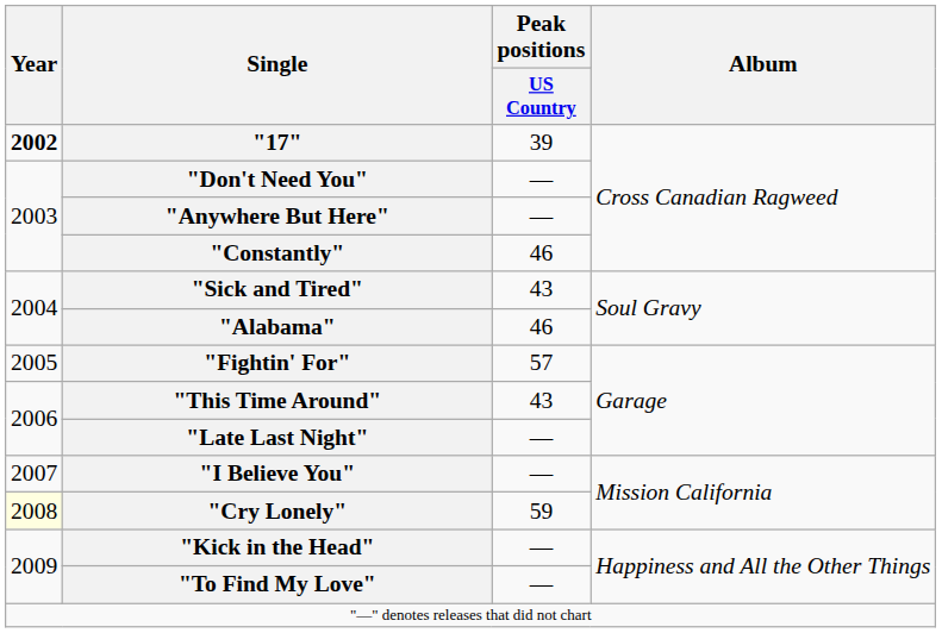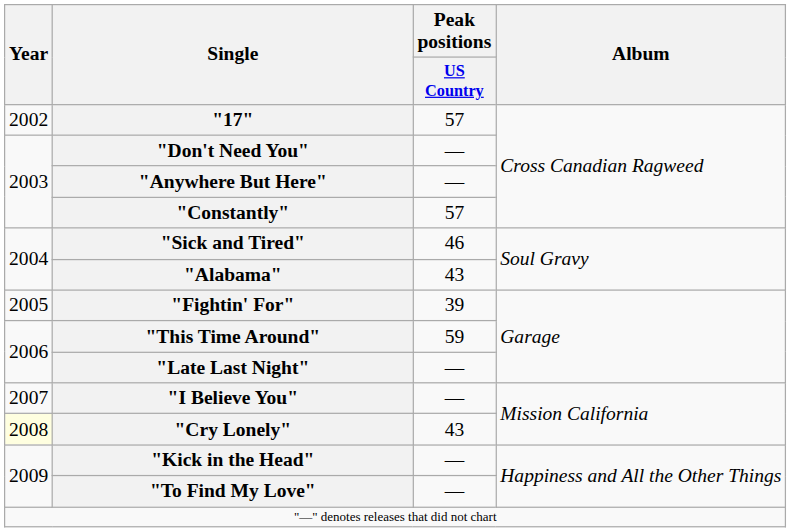 <table class="wikitable plainrowheaders" style="text-align:center;">
 <tr>
 <th rowspan="2">Year</th>
 <th rowspan="2" style="width:18em;">Single</th>
 <th colspan="1">Peak positions</th>
 <th rowspan="2">Album</th>
 </tr>
 <tr style="font-size:smaller;">
 <th width="60"><a href='#'>US Country</a><br></th>
 </tr>
 <tr>
-<td><strong>2002</strong></td>
+<td>2002</td>
 <th scope="row">"17"</th>
-<td>39</td>
+<td>57</td>
 <td align="left" rowspan="4"><em>Cross Canadian Ragweed</em></td>
 </tr>
 <tr>
 <td rowspan="3">2003</td>
 <th scope="row">"Don't Need You"</th>
 <td>—</td>
 </tr>
 <tr>
 <th scope="row">"Anywhere But Here"</th>
 <td>—</td>
 </tr>
 <tr>
 <th scope="row">"Constantly"</th>
-<td>46</td>
+<td>57</td>
 </tr>
 <tr>
 <td rowspan="2">2004</td>
 <th scope="row">"Sick and Tired"</th>
-<td>43</td>
+<td>46</td>
 <td align="left" rowspan="2"><em>Soul Gravy</em></td>
 </tr>
 <tr>
 <th scope="row">"Alabama"</th>
-<td>46</td>
+<td>43</td>
 </tr>
 <tr>
 <td>2005</td>
 <th scope="row">"Fightin' For"</th>
-<td>57</td>
+<td>39</td>
 <td align="left" rowspan="3"><em>Garage</em></td>
 </tr>
 <tr>
 <td rowspan="2">2006</td>
 <th scope="row">"This Time Around"</th>
-<td>43</td>
+<td>59</td>
 </tr>
 <tr>
 <th scope="row">"Late Last Night"</th>
 <td>—</td>
 </tr>
 <tr>
 <td>2007</td>
 <th scope="row">"I Believe You"</th>
 <td>—</td>
 <td align="left" rowspan="2"><em>Mission California</em></td>
 </tr>
 <tr>
 <td style="background: lightyellow;">2008</td>
 <th scope="row">"Cry Lonely"</th>
-<td>59</td>
+<td>43</td>
 </tr>
 <tr>
 <td rowspan="2">2009</td>
 <th scope="row">"Kick in the Head"</th>
 <td>—</td>
 <td align="left" rowspan="2"><em>Happiness and All the Other Things</em></td>
 </tr>
 <tr>
 <th scope="row">"To Find My Love"</th>
 <td>—</td>
 </tr>
 <tr>
 <td colspan="4" style="font-size:8pt">"—" denotes releases that did not chart</td>
 </tr>
 </table>
